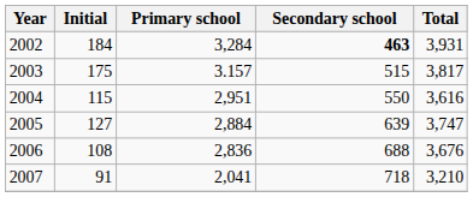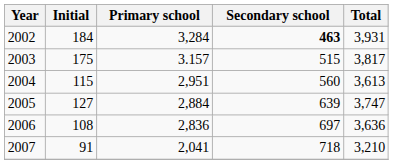 <table class="wikitable" border="1" style="width:35%;" border="1">
 <tr bgcolor=silver>
 <th><strong>Year</strong></th>
 <th><strong>Initial</strong></th>
 <th><strong>Primary school</strong></th>
 <th><strong>Secondary school</strong></th>
 <th><strong>Total</strong></th>
 </tr>
 <tr>
 <td>2002</td>
 <td align="right">184</td>
 <td align="right">3,284</td>
 <td align="right"><strong>463</strong></td>
 <td align="right">3,931</td>
 </tr>
 <tr>
 <td>2003</td>
 <td align="right">175</td>
 <td align="right">3.157</td>
 <td align="right">515</td>
 <td align="right">3,817</td>
 </tr>
 <tr>
 <td>2004</td>
 <td align="right">115</td>
 <td align="right">2,951</td>
-<td align="right">550</td>
-<td align="right">3,616</td>
+<td align="right">560</td>
+<td align="right">3,613</td>
 </tr>
 <tr>
 <td>2005</td>
 <td align="right">127</td>
 <td align="right">2,884</td>
 <td align="right">639</td>
 <td align="right">3,747</td>
 </tr>
 <tr>
 <td>2006</td>
 <td align="right">108</td>
 <td align="right">2,836</td>
-<td align="right">688</td>
-<td align="right">3,676</td>
+<td align="right">697</td>
+<td align="right">3,636</td>
 </tr>
 <tr>
 <td>2007</td>
 <td align="right">91</td>
 <td align="right">2,041</td>
 <td align="right">718</td>
 <td align="right">3,210</td>
 </tr>
 <tr>
 </tr>
 </table>
